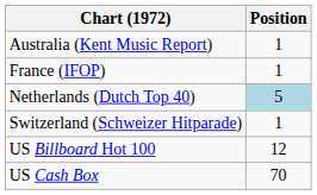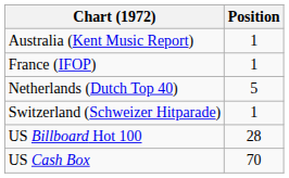 <table class="wikitable sortable">
 <tr>
 <th>Chart (1972)</th>
 <th>Position</th>
 </tr>
 <tr>
 <td>Australia (<a href='#'>Kent Music Report</a>)</td>
 <td align="center">1</td>
 </tr>
 <tr>
 <td>France (<a href='#'>IFOP</a>)</td>
 <td align="center">1</td>
 </tr>
 <tr>
 <td>Netherlands (<a href='#'>Dutch Top 40</a>)</td>
-<td align="center" style="background: lightblue;">5</td>
+<td align="center">5</td>
 </tr>
 <tr>
 <td>Switzerland (<a href='#'>Schweizer Hitparade</a>)</td>
 <td align="center">1</td>
 </tr>
 <tr>
 <td>US <a href='#'><em>Billboard</em> Hot 100</a></td>
-<td align="center">12</td>
+<td align="center">28</td>
 </tr>
 <tr>
 <td>US <em><a href='#'>Cash Box</a></em></td>
 <td align="center">70</td>
 </tr>
 </table>
